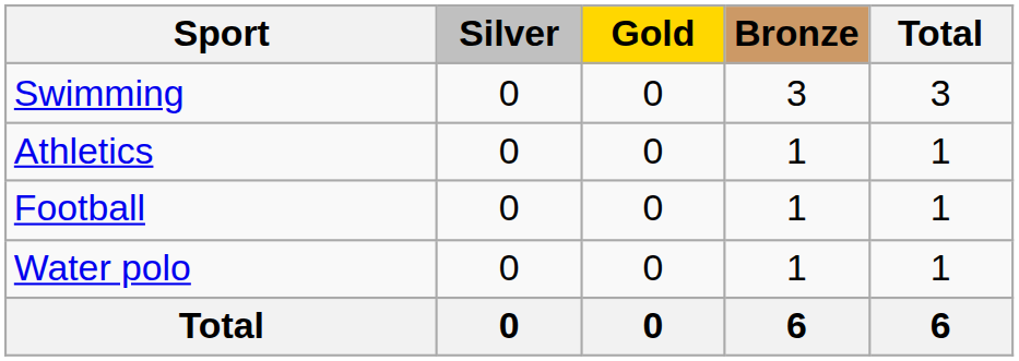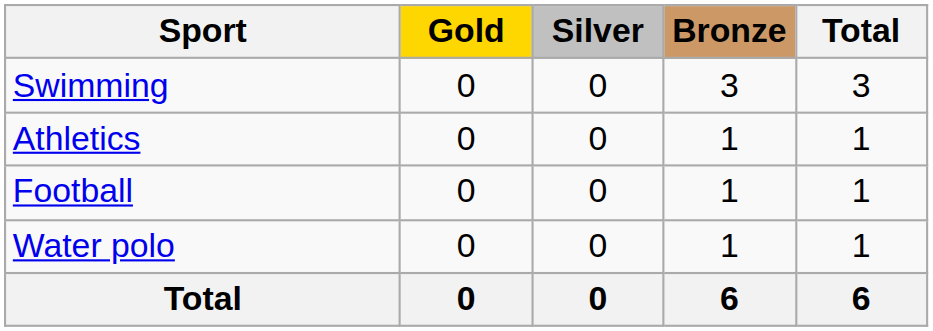 <table class="wikitable sortable" style="text-align:center;">
 <tr>
 <th width=180>Sport</th>
+<th scope="col" style="background:gold; width:55px;">Gold</th>
 <th scope="col" style="background:silver; width:55px;">Silver</th>
-<th scope="col" style="background:gold; width:55px;">Gold</th>
 <th scope="col" style="background:#cc9966; width:55px;">Bronze</th>
 <th width=55>Total</th>
 </tr>
 <tr>
 <td align=left><a href='#'>Swimming</a></td>
 <td>0</td>
 <td>0</td>
 <td>3</td>
 <td>3</td>
 </tr>
 <tr>
 <td align=left><a href='#'>Athletics</a></td>
 <td>0</td>
 <td>0</td>
 <td>1</td>
 <td>1</td>
 </tr>
 <tr>
 <td align=left><a href='#'>Football</a></td>
 <td>0</td>
 <td>0</td>
 <td>1</td>
 <td>1</td>
 </tr>
 <tr>
 <td align=left><a href='#'>Water polo</a></td>
 <td>0</td>
 <td>0</td>
 <td>1</td>
 <td>1</td>
 </tr>
 <tr class="sortbottom">
 <th>Total</th>
 <th>0</th>
 <th>0</th>
 <th>6</th>
 <th>6</th>
 </tr>
 </table>
